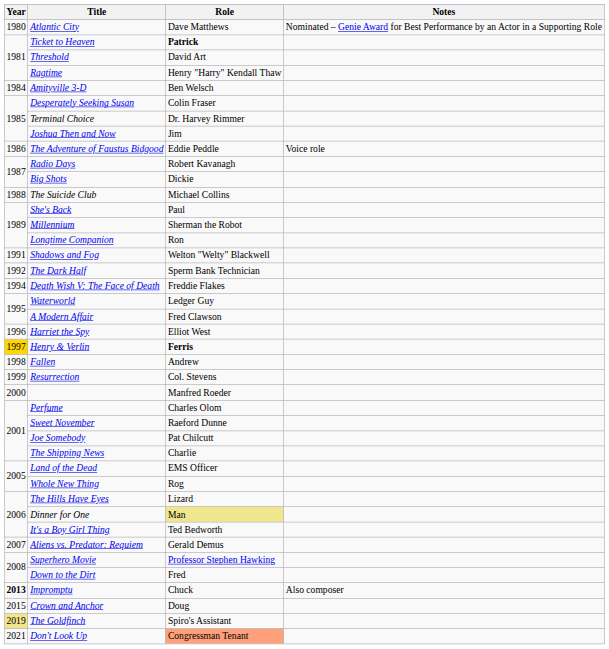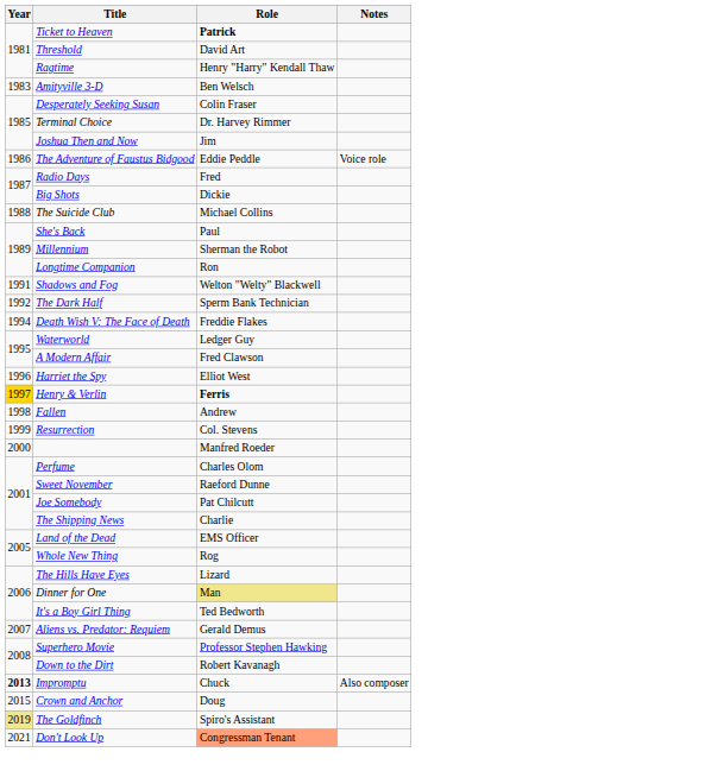 <table class="wikitable sortable">
 <tr style="background:#B0C4DE;">
 <th>Year</th>
 <th>Title</th>
 <th>Role</th>
 <th class="unsortable">Notes</th>
-</tr>
-<tr>
-<td>1980</td>
-<td><em><a href='#'>Atlantic City</a></em></td>
-<td>Dave Matthews</td>
-<td>Nominated – <a href='#'>Genie Award</a> for Best Performance by an Actor in a Supporting Role</td>
 </tr>
 <tr>
 <td rowspan="3">1981</td>
 <td><em><a href='#'>Ticket to Heaven</a></em></td>
 <td><strong>Patrick</strong></td>
 <td></td>
 </tr>
 <tr>
 <td><em><a href='#'>Threshold</a></em></td>
 <td>David Art</td>
 <td></td>
 </tr>
 <tr>
 <td><em><a href='#'>Ragtime</a></em></td>
 <td>Henry "Harry" Kendall Thaw</td>
 <td></td>
 </tr>
 <tr>
-<td>1984</td>
+<td>1983</td>
 <td><em><a href='#'>Amityville 3-D</a></em></td>
 <td>Ben Welsch</td>
 <td></td>
 </tr>
 <tr>
 <td rowspan="3">1985</td>
 <td><em><a href='#'>Desperately Seeking Susan</a></em></td>
 <td>Colin Fraser</td>
 <td></td>
 </tr>
 <tr>
 <td><em>Terminal Choice</em></td>
 <td>Dr. Harvey Rimmer</td>
 <td></td>
 </tr>
 <tr>
 <td><em><a href='#'>Joshua Then and Now</a></em></td>
 <td>Jim</td>
 <td></td>
 </tr>
 <tr>
 <td>1986</td>
 <td data-sort-value="Adventure of Faustus Bidgood, The"><em><a href='#'>The Adventure of Faustus Bidgood</a></em></td>
 <td>Eddie Peddle</td>
 <td>Voice role</td>
 </tr>
 <tr>
 <td rowspan="2">1987</td>
 <td><em><a href='#'>Radio Days</a></em></td>
-<td>Robert Kavanagh</td>
+<td>Fred</td>
 <td></td>
 </tr>
 <tr>
 <td><em><a href='#'>Big Shots</a></em></td>
 <td>Dickie</td>
 <td></td>
 </tr>
 <tr>
 <td>1988</td>
 <td data-sort-value="Suicide Club, The"><em>The Suicide Club</em></td>
 <td>Michael Collins</td>
 <td></td>
 </tr>
 <tr>
 <td rowspan="3">1989</td>
 <td><em><a href='#'>She's Back</a></em></td>
 <td>Paul</td>
 <td></td>
 </tr>
 <tr>
 <td><em><a href='#'>Millennium</a></em></td>
 <td>Sherman the Robot</td>
 <td></td>
 </tr>
 <tr>
 <td><em><a href='#'>Longtime Companion</a></em></td>
 <td>Ron</td>
 <td></td>
 </tr>
 <tr>
 <td>1991</td>
 <td><em><a href='#'>Shadows and Fog</a></em></td>
 <td>Welton "Welty" Blackwell</td>
 <td></td>
 </tr>
 <tr>
 <td>1992</td>
 <td data-sort-value="Dark Half, The"><em><a href='#'>The Dark Half</a></em></td>
 <td>Sperm Bank Technician</td>
 <td></td>
 </tr>
 <tr>
 <td>1994</td>
 <td><em><a href='#'>Death Wish V: The Face of Death</a></em></td>
 <td>Freddie Flakes</td>
 <td></td>
 </tr>
 <tr>
 <td rowspan="2">1995</td>
 <td><em><a href='#'>Waterworld</a></em></td>
 <td>Ledger Guy</td>
 <td></td>
 </tr>
 <tr>
 <td data-sort-value="Modern Affair, A"><em><a href='#'>A Modern Affair</a></em></td>
 <td>Fred Clawson</td>
 <td></td>
 </tr>
 <tr>
 <td>1996</td>
 <td><em><a href='#'>Harriet the Spy</a></em></td>
 <td>Elliot West</td>
 <td></td>
 </tr>
 <tr>
 <td style="background: gold;">1997</td>
 <td><em><a href='#'>Henry & Verlin</a></em></td>
 <td><strong>Ferris</strong></td>
 <td></td>
 </tr>
 <tr>
 <td>1998</td>
 <td><em><a href='#'>Fallen</a></em></td>
 <td>Andrew</td>
 <td></td>
 </tr>
 <tr>
 <td>1999</td>
 <td><em><a href='#'>Resurrection</a></em></td>
 <td>Col. Stevens</td>
 <td></td>
 </tr>
 <tr>
 <td>2000</td>
 <td><em></em></td>
 <td>Manfred Roeder</td>
 <td></td>
 </tr>
 <tr>
 <td rowspan="4">2001</td>
 <td><em><a href='#'>Perfume</a></em></td>
 <td>Charles Olom</td>
 <td></td>
 </tr>
 <tr>
 <td><em><a href='#'>Sweet November</a></em></td>
 <td>Raeford Dunne</td>
 <td></td>
 </tr>
 <tr>
 <td><em><a href='#'>Joe Somebody</a></em></td>
 <td>Pat Chilcutt</td>
 <td></td>
 </tr>
 <tr>
 <td data-sort-value="Shipping News, The"><em><a href='#'>The Shipping News</a></em></td>
 <td>Charlie</td>
 <td></td>
 </tr>
 <tr>
 <td rowspan="2">2005</td>
 <td><em><a href='#'>Land of the Dead</a></em></td>
 <td>EMS Officer</td>
 <td></td>
 </tr>
 <tr>
 <td><em><a href='#'>Whole New Thing</a></em></td>
 <td>Rog</td>
 <td></td>
 </tr>
 <tr>
 <td rowspan="3">2006</td>
 <td data-sort-value="Hills Have Eyes, The"><em><a href='#'>The Hills Have Eyes</a></em></td>
 <td>Lizard</td>
 <td></td>
 </tr>
 <tr>
 <td><em>Dinner for One</em></td>
 <td style="background: khaki;">Man</td>
 <td></td>
 </tr>
 <tr>
 <td><em><a href='#'>It's a Boy Girl Thing</a></em></td>
 <td>Ted Bedworth</td>
 <td></td>
 </tr>
 <tr>
 <td>2007</td>
 <td><em><a href='#'>Aliens vs. Predator: Requiem</a></em></td>
 <td>Gerald Demus</td>
 <td></td>
 </tr>
 <tr>
 <td rowspan="2">2008</td>
 <td><em><a href='#'>Superhero Movie</a></em></td>
 <td><a href='#'>Professor Stephen Hawking</a></td>
 <td></td>
 </tr>
 <tr>
 <td><em><a href='#'>Down to the Dirt</a></em></td>
-<td>Fred</td>
+<td>Robert Kavanagh</td>
 <td></td>
 </tr>
 <tr>
 <td><strong>2013</strong></td>
 <td><em><a href='#'>Impromptu</a></em></td>
 <td>Chuck</td>
 <td>Also composer</td>
 </tr>
 <tr>
 <td>2015</td>
 <td><em><a href='#'>Crown and Anchor</a></em></td>
 <td>Doug</td>
 <td></td>
 </tr>
 <tr>
 <td style="background: khaki;">2019</td>
 <td data-sort-value="Goldfinch, The"><em><a href='#'>The Goldfinch</a></em></td>
 <td>Spiro's Assistant</td>
 <td></td>
 </tr>
 <tr>
 <td>2021</td>
 <td><em><a href='#'>Don't Look Up</a></em></td>
 <td style="background: lightsalmon;">Congressman Tenant</td>
 <td></td>
 </tr>
 </table>
